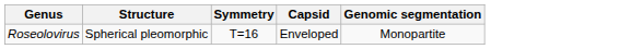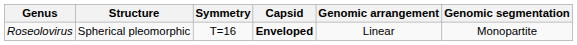 <table class="wikitable sortable" style="text-align:center">
 <tr>
 <th>Genus</th>
 <th>Structure</th>
 <th>Symmetry</th>
 <th>Capsid</th>
+<th>Genomic arrangement</th>
 <th>Genomic segmentation</th>
 </tr>
 <tr>
 <td><em>Roseolovirus</em></td>
 <td>Spherical pleomorphic</td>
 <td>T=16</td>
-<td>Enveloped</td>
+<td><strong>Enveloped</strong></td>
+<td>Linear</td>
 <td>Monopartite</td>
 </tr>
 </table>
